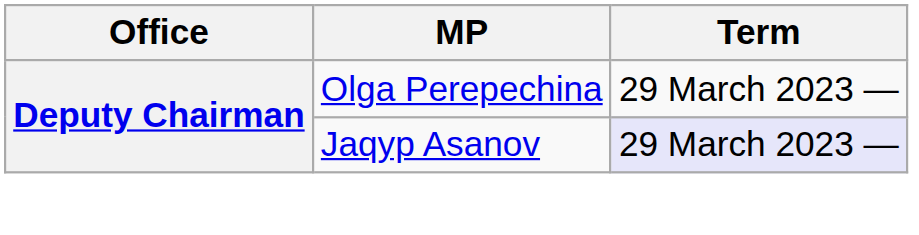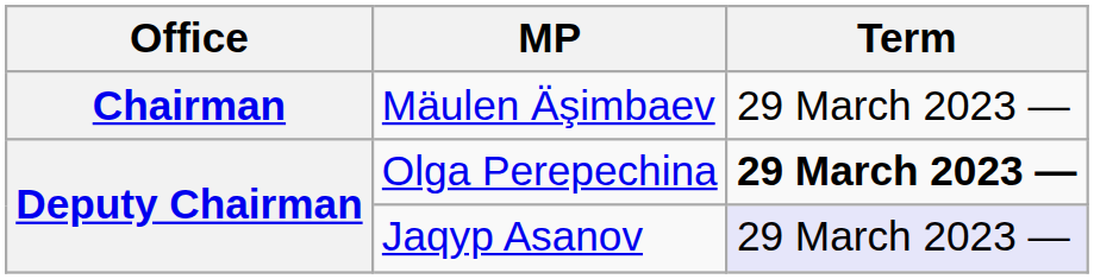 <table class="wikitable">
 <tr>
 <th>Office</th>
 <th>MP</th>
 <th>Term</th>
 </tr>
 <tr>
+<th><a href='#'>Chairman</a></th>
+<td><a href='#'>Mäulen Äşimbaev</a></td>
+<td>29 March 2023 —</td>
+</tr>
+<tr>
 <th rowspan="2"><a href='#'>Deputy Chairman</a></th>
 <td><a href='#'>Olga Perepechina</a></td>
-<td>29 March 2023 —</td>
+<td><strong>29 March 2023 —</strong></td>
 </tr>
 <tr>
 <td><a href='#'>Jaqyp Asanov</a></td>
 <td style="background: lavender;">29 March 2023 —</td>
 </tr>
 </table>
